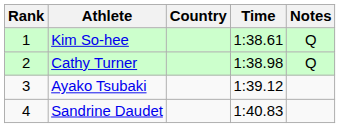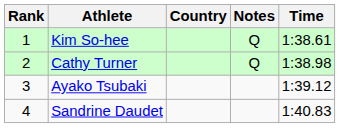 <table class="wikitable" style="text-align:center">
 <tr>
 <th>Rank</th>
 <th>Athlete</th>
 <th>Country</th>
+<th>Notes</th>
 <th>Time</th>
-<th>Notes</th>
 </tr>
 <tr bgcolor=ccffcc>
 <td>1</td>
 <td align=left><a href='#'>Kim So-hee</a></td>
 <td align=left></td>
+<td>Q </td>
 <td>1:38.61</td>
-<td>Q </td>
 </tr>
 <tr bgcolor=ccffcc>
 <td>2</td>
 <td align=left><a href='#'>Cathy Turner</a></td>
 <td align=left></td>
+<td>Q</td>
 <td>1:38.98</td>
-<td>Q</td>
 </tr>
 <tr>
 <td>3</td>
 <td align=left><a href='#'>Ayako Tsubaki</a></td>
 <td align=left></td>
+<td></td>
 <td>1:39.12</td>
-<td></td>
 </tr>
 <tr>
 <td>4</td>
 <td align=left><a href='#'>Sandrine Daudet</a></td>
 <td align=left></td>
+<td></td>
 <td>1:40.83</td>
-<td></td>
 </tr>
 </table>
